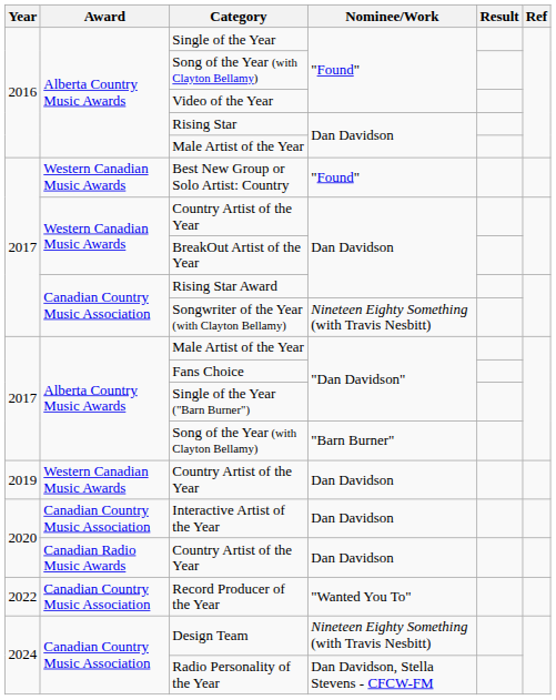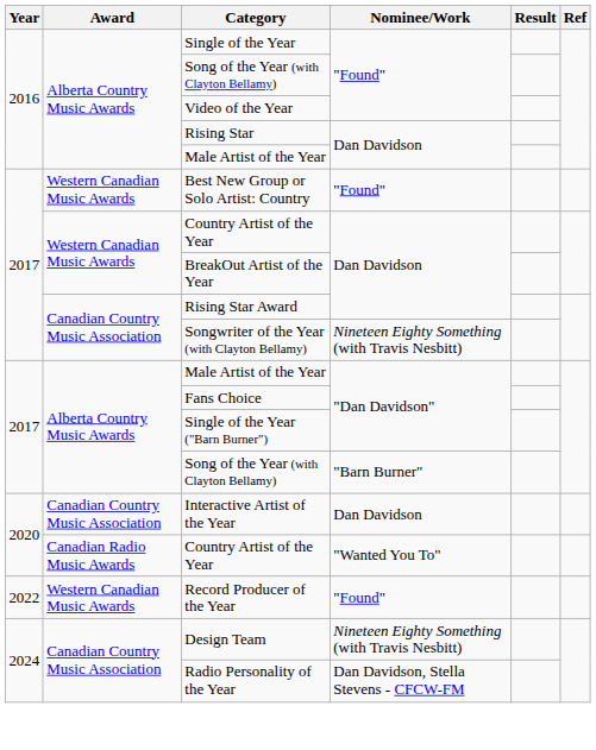 <table class="wikitable">
 <tr>
 <th>Year</th>
 <th>Award</th>
 <th>Category</th>
 <th>Nominee/Work</th>
 <th>Result</th>
 <th>Ref</th>
 </tr>
 <tr>
 <td rowspan=5>2016</td>
 <td rowspan=5><a href='#'>Alberta Country Music Awards</a></td>
 <td>Single of the Year</td>
 <td rowspan=3>"<a href='#'>Found</a>"</td>
 <td></td>
 <td rowspan=5></td>
 </tr>
 <tr>
 <td>Song of the Year <small>(with <a href='#'>Clayton Bellamy</a>)</small></td>
 <td></td>
 </tr>
 <tr>
 <td>Video of the Year</td>
 <td></td>
 </tr>
 <tr>
 <td>Rising Star</td>
 <td rowspan=2>Dan Davidson</td>
 <td></td>
 </tr>
 <tr>
 <td>Male Artist of the Year</td>
 <td></td>
 </tr>
 <tr>
 <td rowspan=5>2017</td>
 <td><a href='#'>Western Canadian Music Awards</a></td>
 <td>Best New Group or Solo Artist: Country</td>
 <td>"<a href='#'>Found</a>"</td>
 <td></td>
 <td></td>
 </tr>
 <tr>
 <td rowspan=2><a href='#'>Western Canadian Music Awards</a></td>
 <td>Country Artist of the Year</td>
 <td rowspan=3>Dan Davidson</td>
 <td></td>
 <td rowspan=2></td>
 </tr>
 <tr>
 <td>BreakOut Artist of the Year</td>
 <td></td>
 </tr>
 <tr>
 <td rowspan=2><a href='#'>Canadian Country Music Association</a></td>
 <td>Rising Star Award</td>
 <td></td>
 <td rowspan=2></td>
 </tr>
 <tr>
 <td>Songwriter of the Year <small>(with Clayton Bellamy)</small></td>
 <td><em>Nineteen Eighty Something</em> (with Travis Nesbitt)</td>
 <td></td>
 </tr>
 <tr>
 <td rowspan=4>2017</td>
 <td rowspan=4><a href='#'>Alberta Country Music Awards</a></td>
 <td>Male Artist of the Year</td>
 <td rowspan=3>"Dan Davidson"</td>
 <td></td>
 <td rowspan=4></td>
 </tr>
 <tr>
 <td>Fans Choice</td>
 <td></td>
 </tr>
 <tr>
 <td>Single of the Year <small>("Barn Burner")</small></td>
 <td></td>
 </tr>
 <tr>
 <td>Song of the Year<small> (with Clayton Bellamy)</small></td>
 <td>"Barn Burner"</td>
 <td></td>
 </tr>
 <tr>
-<td>2019</td>
-<td><a href='#'>Western Canadian Music Awards</a></td>
-<td>Country Artist of the Year</td>
-<td>Dan Davidson</td>
-<td></td>
-<td></td>
-</tr>
-<tr>
 <td rowspan=2>2020</td>
 <td><a href='#'>Canadian Country Music Association</a></td>
 <td>Interactive Artist of the Year</td>
 <td>Dan Davidson</td>
 <td></td>
 <td></td>
 </tr>
 <tr>
 <td><a href='#'>Canadian Radio Music Awards</a></td>
 <td>Country Artist of the Year</td>
-<td>Dan Davidson</td>
+<td>"Wanted You To"</td>
 <td></td>
 <td></td>
 </tr>
 <tr>
 <td>2022</td>
-<td><a href='#'>Canadian Country Music Association</a></td>
+<td><a href='#'>Western Canadian Music Awards</a></td>
 <td>Record Producer of the Year</td>
-<td>"Wanted You To"</td>
+<td>"<a href='#'>Found</a>"</td>
 <td></td>
 <td></td>
 </tr>
 <tr>
 <td rowspan="2">2024</td>
 <td rowspan="2"><a href='#'>Canadian Country Music Association</a></td>
 <td>Design Team</td>
 <td><em>Nineteen Eighty Something</em> (with Travis Nesbitt)</td>
 <td></td>
 <td rowspan="2"></td>
 </tr>
 <tr>
 <td>Radio Personality of the Year</td>
 <td>Dan Davidson, Stella Stevens - <a href='#'>CFCW-FM</a></td>
 <td></td>
 </tr>
 </table>
